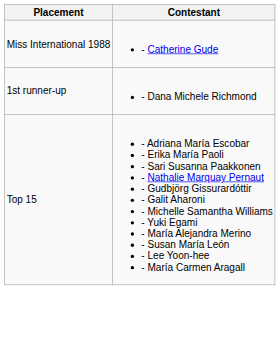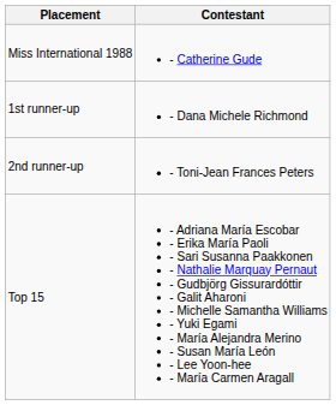 <table class="wikitable sortable" style="font-size:95%;">
 <tr>
 <th>Placement</th>
 <th>Contestant</th>
 </tr>
 <tr>
 <td>Miss International 1988</td>
 <td><br><ul><li> - <a href='#'>Catherine Gude</a></li></ul></td>
 </tr>
 <tr>
 <td>1st runner-up</td>
 <td><br><ul><li> - Dana Michele Richmond</li></ul></td>
 </tr>
 <tr>
+<td>2nd runner-up</td>
+<td><br><ul><li> - Toni-Jean Frances Peters</li></ul></td>
+</tr>
+<tr>
 <td>Top 15</td>
 <td><br><ul><li> - Adriana María Escobar</li><li> - Erika María Paoli</li><li> - Sari Susanna Paakkonen</li><li> - <a href='#'>Nathalie Marquay Pernaut</a></li><li> - Gudbjörg Gissurardóttir</li><li> - Galit Aharoni</li><li> - Michelle Samantha Williams</li><li> - Yuki Egami</li><li> - María Alejandra Merino</li><li> - Susan María León</li><li> - Lee Yoon-hee</li><li> - María Carmen Aragall</li></ul></td>
 </tr>
 </table>
